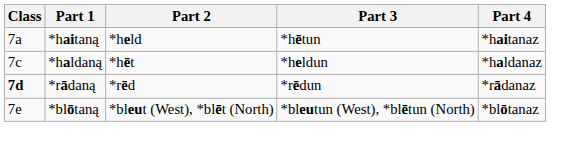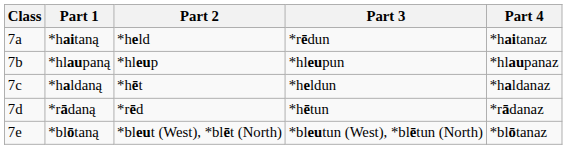 <table class="wikitable">
 <tr>
 <th>Class</th>
 <th>Part 1</th>
 <th>Part 2</th>
 <th>Part 3</th>
 <th>Part 4</th>
 </tr>
 <tr>
 <td>7a</td>
 <td>*h<strong>ai</strong>taną</td>
 <td>*h<strong>e</strong>ld</td>
-<td>*h<strong>ē</strong>tun</td>
+<td>*r<strong>ē</strong>dun</td>
 <td>*h<strong>ai</strong>tanaz</td>
+</tr>
+<tr>
+<td>7b</td>
+<td>*hl<strong>au</strong>paną</td>
+<td>*hl<strong>eu</strong>p</td>
+<td>*hl<strong>eu</strong>pun</td>
+<td>*hl<strong>au</strong>panaz</td>
 </tr>
 <tr>
 <td>7c</td>
 <td>*h<strong>a</strong>ldaną</td>
 <td>*h<strong>ē</strong>t</td>
 <td>*h<strong>e</strong>ldun</td>
 <td>*h<strong>a</strong>ldanaz</td>
 </tr>
 <tr>
-<td><strong>7d</strong></td>
+<td>7d</td>
 <td>*r<strong>ā</strong>daną</td>
 <td>*r<strong>ē</strong>d</td>
-<td>*r<strong>ē</strong>dun</td>
+<td>*h<strong>ē</strong>tun</td>
 <td>*r<strong>ā</strong>danaz</td>
 </tr>
 <tr>
 <td>7e</td>
 <td>*bl<strong>ō</strong>taną</td>
 <td>*bl<strong>eu</strong>t (West), *bl<strong>ē</strong>t (North)</td>
 <td>*bl<strong>eu</strong>tun (West), *bl<strong>ē</strong>tun (North)</td>
 <td>*bl<strong>ō</strong>tanaz</td>
 </tr>
 </table>
